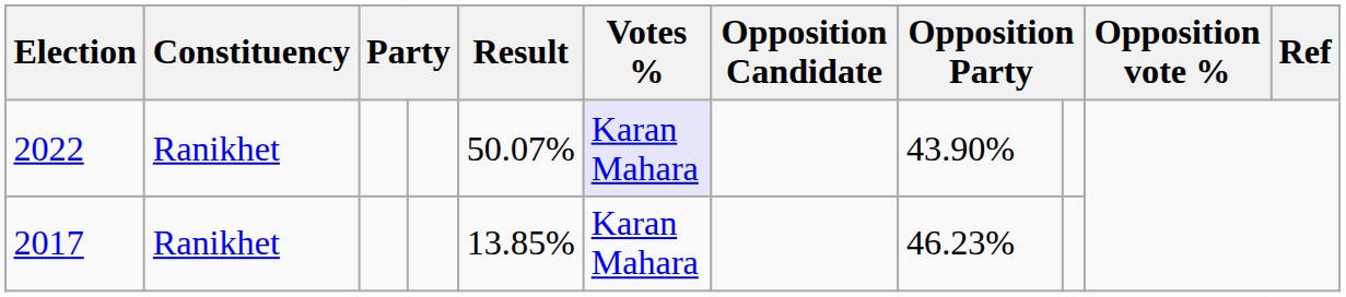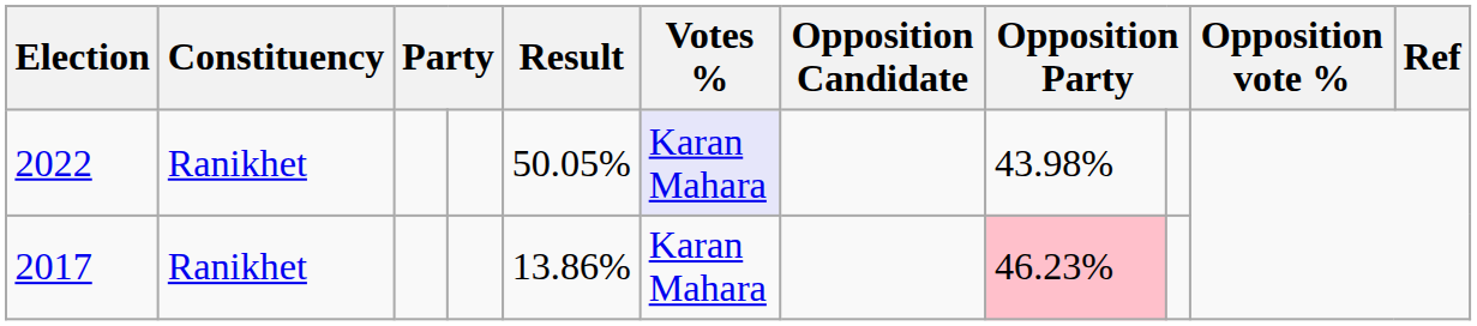 <table class="wikitable sortable">
 <tr>
 <th>Election</th>
 <th>Constituency</th>
 <th colspan="2">Party</th>
 <th>Result</th>
 <th>Votes %</th>
 <th>Opposition Candidate</th>
 <th colspan="2">Opposition Party</th>
 <th>Opposition vote %</th>
 <th>Ref</th>
 </tr>
 <tr>
 <td><a href='#'>2022</a></td>
 <td><a href='#'>Ranikhet</a></td>
 <td></td>
 <td></td>
-<td>50.07%</td>
+<td>50.05%</td>
 <td style="background: lavender;"><a href='#'>Karan Mahara</a></td>
 <td></td>
-<td>43.90%</td>
+<td>43.98%</td>
 <td></td>
 </tr>
 <tr>
 <td><a href='#'>2017</a></td>
 <td><a href='#'>Ranikhet</a></td>
 <td></td>
 <td></td>
-<td>13.85%</td>
+<td>13.86%</td>
 <td><a href='#'>Karan Mahara</a></td>
 <td></td>
-<td>46.23%</td>
+<td style="background: pink;">46.23%</td>
 <td></td>
 </tr>
 </table>
